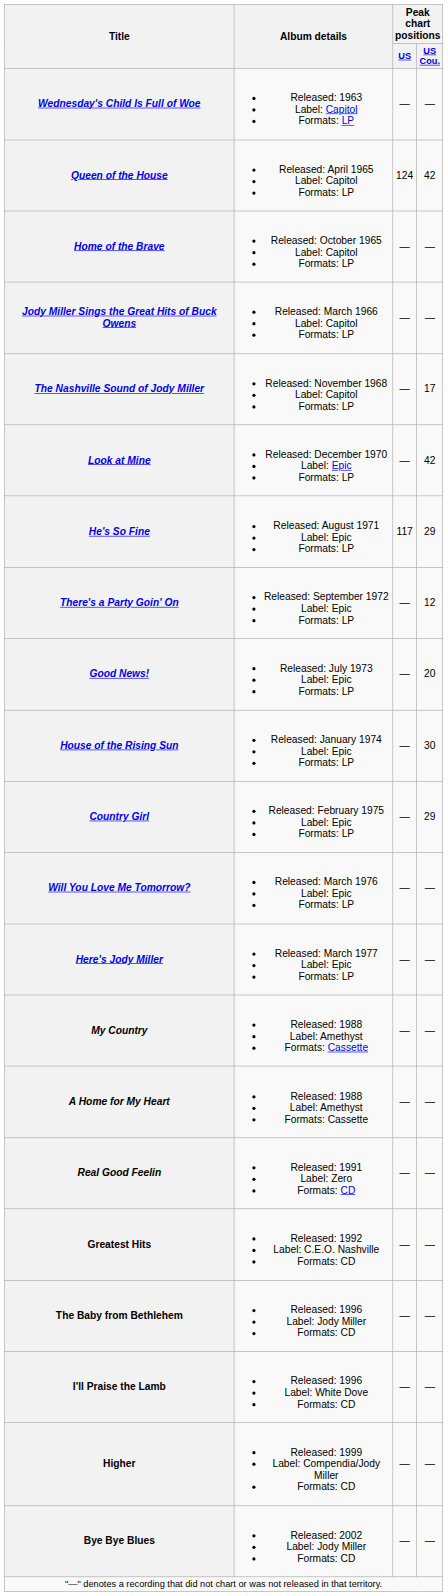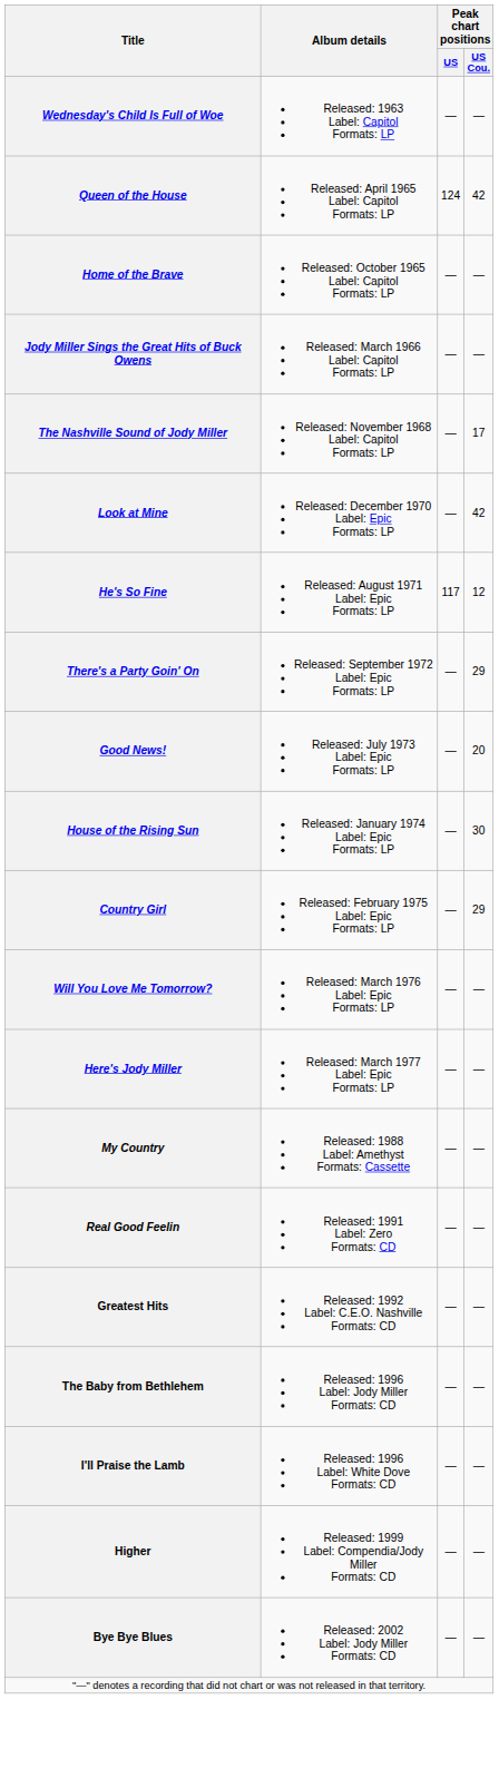 <table class="wikitable plainrowheaders" style="text-align:center;" border="1">
 <tr>
 <th scope="col" rowspan="2" style="width:22em;">Title</th>
 <th scope="col" rowspan="2" style="width:15em;">Album details</th>
 <th scope="col" colspan="2">Peak chart<br>positions</th>
 </tr>
 <tr>
 <th scope="col" style="width:2em;font-size:90%;"><a href='#'>US</a><br></th>
 <th scope="col" style="width:2em;font-size:90%;"><a href='#'>US<br>Cou.</a><br></th>
 </tr>
 <tr>
 <th scope="row"><em><a href='#'>Wednesday's Child Is Full of Woe</a></em></th>
 <td><br><ul><li>Released: 1963</li><li>Label: <a href='#'>Capitol</a></li><li>Formats: <a href='#'>LP</a></li></ul></td>
 <td>—</td>
 <td>—</td>
 </tr>
 <tr>
 <th scope="row"><em><a href='#'>Queen of the House</a></em></th>
 <td><br><ul><li>Released: April 1965</li><li>Label: Capitol</li><li>Formats: LP</li></ul></td>
 <td>124</td>
 <td>42</td>
 </tr>
 <tr>
 <th scope="row"><em><a href='#'>Home of the Brave</a></em></th>
 <td><br><ul><li>Released: October 1965</li><li>Label: Capitol</li><li>Formats: LP</li></ul></td>
 <td>—</td>
 <td>—</td>
 </tr>
 <tr>
 <th scope="row"><em><a href='#'>Jody Miller Sings the Great Hits of Buck Owens</a></em></th>
 <td><br><ul><li>Released: March 1966</li><li>Label: Capitol</li><li>Formats: LP</li></ul></td>
 <td>—</td>
 <td>—</td>
 </tr>
 <tr>
 <th scope="row"><em><a href='#'>The Nashville Sound of Jody Miller</a></em></th>
 <td><br><ul><li>Released: November 1968</li><li>Label: Capitol</li><li>Formats: LP</li></ul></td>
 <td>—</td>
 <td>17</td>
 </tr>
 <tr>
 <th scope="row"><em><a href='#'>Look at Mine</a></em></th>
 <td><br><ul><li>Released: December 1970</li><li>Label: <a href='#'>Epic</a></li><li>Formats: LP</li></ul></td>
 <td>—</td>
 <td>42</td>
 </tr>
 <tr>
 <th scope="row"><em><a href='#'>He's So Fine</a></em></th>
 <td><br><ul><li>Released: August 1971</li><li>Label: Epic</li><li>Formats: LP</li></ul></td>
 <td>117</td>
-<td>29</td>
+<td>12</td>
 </tr>
 <tr>
 <th scope="row"><em><a href='#'>There's a Party Goin' On</a></em></th>
 <td><br><ul><li>Released: September 1972</li><li>Label: Epic</li><li>Formats: LP</li></ul></td>
 <td>—</td>
-<td>12</td>
+<td>29</td>
 </tr>
 <tr>
 <th scope="row"><em><a href='#'>Good News!</a></em></th>
 <td><br><ul><li>Released: July 1973</li><li>Label: Epic</li><li>Formats: LP</li></ul></td>
 <td>—</td>
 <td>20</td>
 </tr>
 <tr>
 <th scope="row"><em><a href='#'>House of the Rising Sun</a></em></th>
 <td><br><ul><li>Released: January 1974</li><li>Label: Epic</li><li>Formats: LP</li></ul></td>
 <td>—</td>
 <td>30</td>
 </tr>
 <tr>
 <th scope="row"><em><a href='#'>Country Girl</a></em></th>
 <td><br><ul><li>Released: February 1975</li><li>Label: Epic</li><li>Formats: LP</li></ul></td>
 <td>—</td>
 <td>29</td>
 </tr>
 <tr>
 <th scope="row"><em><a href='#'>Will You Love Me Tomorrow?</a></em></th>
 <td><br><ul><li>Released: March 1976</li><li>Label: Epic</li><li>Formats: LP</li></ul></td>
 <td>—</td>
 <td>—</td>
 </tr>
 <tr>
 <th scope="row"><em><a href='#'>Here's Jody Miller</a></em></th>
 <td><br><ul><li>Released: March 1977</li><li>Label: Epic</li><li>Formats: LP</li></ul></td>
 <td>—</td>
 <td>—</td>
 </tr>
 <tr>
 <th scope="row"><em>My Country</em></th>
 <td><br><ul><li>Released: 1988</li><li>Label: Amethyst</li><li>Formats: <a href='#'>Cassette</a></li></ul></td>
-<td>—</td>
-<td>—</td>
-</tr>
-<tr>
-<th scope="row"><em>A Home for My Heart</em></th>
-<td><br><ul><li>Released: 1988</li><li>Label: Amethyst</li><li>Formats: Cassette</li></ul></td>
 <td>—</td>
 <td>—</td>
 </tr>
 <tr>
 <th scope="row"><em>Real Good Feelin<strong><br></th>
 <td><br><ul><li>Released: 1991</li><li>Label: Zero</li><li>Formats: <a href='#'>CD</a></li></ul></td>
 <td>—</td>
 <td>—</td>
 </tr>
 <tr>
 <th scope="row"></em>Greatest Hits<em><br></th>
 <td><br><ul><li>Released: 1992</li><li>Label: C.E.O. Nashville</li><li>Formats: CD</li></ul></td>
 <td>—</td>
 <td>—</td>
 </tr>
 <tr>
 <th scope="row"></em>The Baby from Bethlehem<em></th>
 <td><br><ul><li>Released: 1996</li><li>Label: Jody Miller</li><li>Formats: CD</li></ul></td>
 <td>—</td>
 <td>—</td>
 </tr>
 <tr>
 <th scope="row"></em>I'll Praise the Lamb<em></th>
 <td><br><ul><li>Released: 1996</li><li>Label: White Dove</li><li>Formats: CD</li></ul></td>
 <td>—</td>
 <td>—</td>
 </tr>
 <tr>
 <th scope="row"></em>Higher<em></th>
 <td><br><ul><li>Released: 1999</li><li>Label: Compendia/Jody Miller</li><li>Formats: CD</li></ul></td>
 <td>—</td>
 <td>—</td>
 </tr>
 <tr>
 <th scope="row"></em>Bye Bye Blues<em></th>
 <td><br><ul><li>Released: 2002</li><li>Label: Jody Miller</li><li>Formats: CD</li></ul></td>
 <td>—</td>
 <td>—</td>
 </tr>
 <tr>
 <td colspan="4" style="font-size:90%">"—" denotes a recording that did not chart or was not released in that territory.</td>
 </tr>
 </table>
